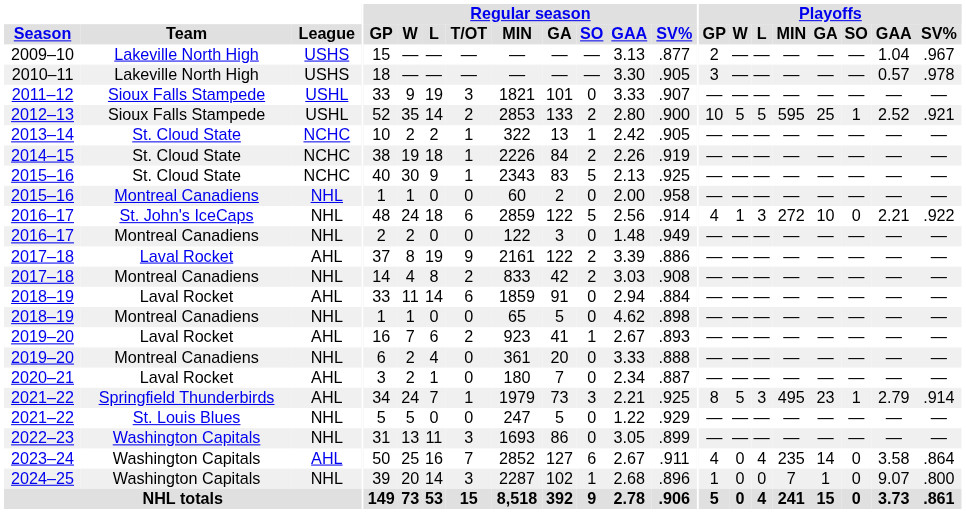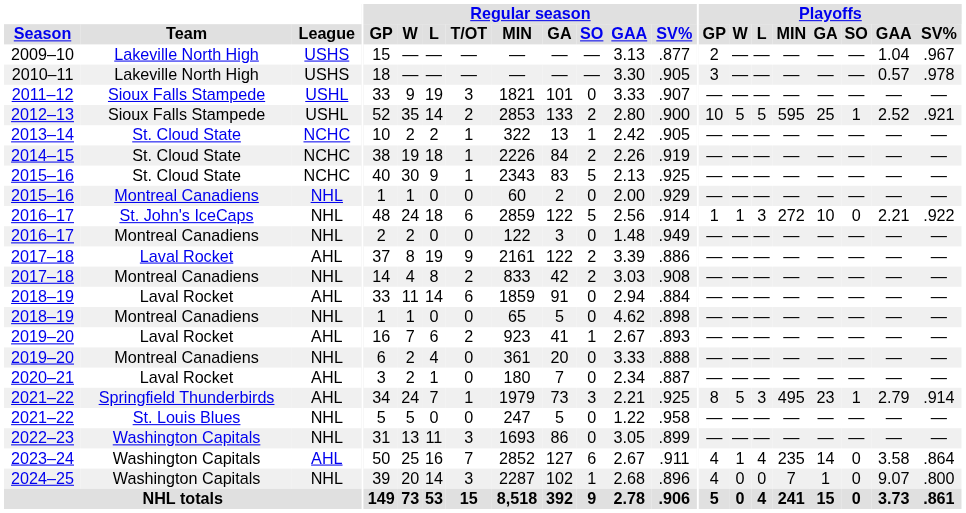 <table border="0" cellpadding="1" cellspacing="0" style="text-align:center; width:75%">
 <tr ALIGN="center" bgcolor="#e0e0e0">
 <th align="center" colspan="3" bgcolor="#ffffff"></th>
 <th align="center" rowspan="99" bgcolor="#ffffff"></th>
 <th align="center" colspan="9" bgcolor="#e0e0e0"><a href='#'>Regular season</a></th>
 <th align="center" rowspan="99" bgcolor="#ffffff"></th>
 <th align="center" colspan="8" bgcolor="#e0e0e0"><a href='#'>Playoffs</a></th>
 </tr>
 <tr ALIGN="center" bgcolor="#e0e0e0">
 <th><a href='#'>Season</a></th>
 <th>Team</th>
 <th>League</th>
 <th>GP</th>
 <th>W</th>
 <th>L</th>
 <th>T/OT</th>
 <th>MIN</th>
 <th>GA</th>
 <th><a href='#'>SO</a></th>
 <th><a href='#'>GAA</a></th>
 <th><a href='#'>SV%</a></th>
 <th>GP</th>
 <th>W</th>
 <th>L</th>
 <th>MIN</th>
 <th>GA</th>
 <th>SO</th>
 <th>GAA</th>
 <th>SV%</th>
 </tr>
 <tr ALIGN="center">
 <td>2009–10</td>
 <td><a href='#'>Lakeville North High</a></td>
 <td><a href='#'>USHS</a></td>
 <td>15</td>
 <td>—</td>
 <td>—</td>
 <td>—</td>
 <td>—</td>
 <td>—</td>
 <td>—</td>
 <td>3.13</td>
 <td>.877</td>
 <td>2</td>
 <td>—</td>
 <td>—</td>
 <td>—</td>
 <td>—</td>
 <td>—</td>
 <td>1.04</td>
 <td>.967</td>
 </tr>
 <tr ALIGN="center" bgcolor="#f0f0f0">
 <td>2010–11</td>
 <td>Lakeville North High</td>
 <td>USHS</td>
 <td>18</td>
 <td>—</td>
 <td>—</td>
 <td>—</td>
 <td>—</td>
 <td>—</td>
 <td>—</td>
 <td>3.30</td>
 <td>.905</td>
 <td>3</td>
 <td>—</td>
 <td>—</td>
 <td>—</td>
 <td>—</td>
 <td>—</td>
 <td>0.57</td>
 <td>.978</td>
 </tr>
 <tr ALIGN="center">
 <td><a href='#'>2011–12</a></td>
 <td><a href='#'>Sioux Falls Stampede</a></td>
 <td><a href='#'>USHL</a></td>
 <td>33</td>
 <td>9</td>
 <td>19</td>
 <td>3</td>
 <td>1821</td>
 <td>101</td>
 <td>0</td>
 <td>3.33</td>
 <td>.907</td>
 <td>—</td>
 <td>—</td>
 <td>—</td>
 <td>—</td>
 <td>—</td>
 <td>—</td>
 <td>—</td>
 <td>—</td>
 </tr>
 <tr ALIGN="center" bgcolor="#f0f0f0">
 <td><a href='#'>2012–13</a></td>
 <td>Sioux Falls Stampede</td>
 <td>USHL</td>
 <td>52</td>
 <td>35</td>
 <td>14</td>
 <td>2</td>
 <td>2853</td>
 <td>133</td>
 <td>2</td>
 <td>2.80</td>
 <td>.900</td>
 <td>10</td>
 <td>5</td>
 <td>5</td>
 <td>595</td>
 <td>25</td>
 <td>1</td>
 <td>2.52</td>
 <td>.921</td>
 </tr>
 <tr ALIGN="center">
 <td><a href='#'>2013–14</a></td>
 <td><a href='#'>St. Cloud State</a></td>
 <td><a href='#'>NCHC</a></td>
 <td>10</td>
 <td>2</td>
 <td>2</td>
 <td>1</td>
 <td>322</td>
 <td>13</td>
 <td>1</td>
 <td>2.42</td>
 <td>.905</td>
 <td>—</td>
 <td>—</td>
 <td>—</td>
 <td>—</td>
 <td>—</td>
 <td>—</td>
 <td>—</td>
 <td>—</td>
 </tr>
 <tr ALIGN="center" bgcolor="#f0f0f0">
 <td><a href='#'>2014–15</a></td>
 <td>St. Cloud State</td>
 <td>NCHC</td>
 <td>38</td>
 <td>19</td>
 <td>18</td>
 <td>1</td>
 <td>2226</td>
 <td>84</td>
 <td>2</td>
 <td>2.26</td>
 <td>.919</td>
 <td>—</td>
 <td>—</td>
 <td>—</td>
 <td>—</td>
 <td>—</td>
 <td>—</td>
 <td>—</td>
 <td>—</td>
 </tr>
 <tr ALIGN="center">
 <td><a href='#'>2015–16</a></td>
 <td>St. Cloud State</td>
 <td>NCHC</td>
 <td>40</td>
 <td>30</td>
 <td>9</td>
 <td>1</td>
 <td>2343</td>
 <td>83</td>
 <td>5</td>
 <td>2.13</td>
 <td>.925</td>
 <td>—</td>
 <td>—</td>
 <td>—</td>
 <td>—</td>
 <td>—</td>
 <td>—</td>
 <td>—</td>
 <td>—</td>
 </tr>
 <tr ALIGN="center" bgcolor="#f0f0f0">
 <td><a href='#'>2015–16</a></td>
 <td><a href='#'>Montreal Canadiens</a></td>
 <td><a href='#'>NHL</a></td>
 <td>1</td>
 <td>1</td>
 <td>0</td>
 <td>0</td>
 <td>60</td>
 <td>2</td>
 <td>0</td>
 <td>2.00</td>
-<td>.958</td>
+<td>.929</td>
 <td>—</td>
 <td>—</td>
 <td>—</td>
 <td>—</td>
 <td>—</td>
 <td>—</td>
 <td>—</td>
 <td>—</td>
 </tr>
 <tr ALIGN="center">
 <td><a href='#'>2016–17</a></td>
 <td><a href='#'>St. John's IceCaps</a></td>
 <td>NHL</td>
 <td>48</td>
 <td>24</td>
 <td>18</td>
 <td>6</td>
 <td>2859</td>
 <td>122</td>
 <td>5</td>
 <td>2.56</td>
 <td>.914</td>
-<td>4</td>
+<td>1</td>
 <td>1</td>
 <td>3</td>
 <td>272</td>
 <td>10</td>
 <td>0</td>
 <td>2.21</td>
 <td>.922</td>
 </tr>
 <tr ALIGN="center" bgcolor="#f0f0f0">
 <td><a href='#'>2016–17</a></td>
 <td>Montreal Canadiens</td>
 <td>NHL</td>
 <td>2</td>
 <td>2</td>
 <td>0</td>
 <td>0</td>
 <td>122</td>
 <td>3</td>
 <td>0</td>
 <td>1.48</td>
 <td>.949</td>
 <td>—</td>
 <td>—</td>
 <td>—</td>
 <td>—</td>
 <td>—</td>
 <td>—</td>
 <td>—</td>
 <td>—</td>
 </tr>
 <tr ALIGN="center">
 <td><a href='#'>2017–18</a></td>
 <td><a href='#'>Laval Rocket</a></td>
 <td>AHL</td>
 <td>37</td>
 <td>8</td>
 <td>19</td>
 <td>9</td>
 <td>2161</td>
 <td>122</td>
 <td>2</td>
 <td>3.39</td>
 <td>.886</td>
 <td>—</td>
 <td>—</td>
 <td>—</td>
 <td>—</td>
 <td>—</td>
 <td>—</td>
 <td>—</td>
 <td>—</td>
 </tr>
 <tr ALIGN="center"  bgcolor="#f0f0f0">
 <td><a href='#'>2017–18</a></td>
 <td>Montreal Canadiens</td>
 <td>NHL</td>
 <td>14</td>
 <td>4</td>
 <td>8</td>
 <td>2</td>
 <td>833</td>
 <td>42</td>
 <td>2</td>
 <td>3.03</td>
 <td>.908</td>
 <td>—</td>
 <td>—</td>
 <td>—</td>
 <td>—</td>
 <td>—</td>
 <td>—</td>
 <td>—</td>
 <td>—</td>
 </tr>
 <tr ALIGN="center">
 <td><a href='#'>2018–19</a></td>
 <td>Laval Rocket</td>
 <td>AHL</td>
 <td>33</td>
 <td>11</td>
 <td>14</td>
 <td>6</td>
 <td>1859</td>
 <td>91</td>
 <td>0</td>
 <td>2.94</td>
 <td>.884</td>
 <td>—</td>
 <td>—</td>
 <td>—</td>
 <td>—</td>
 <td>—</td>
 <td>—</td>
 <td>—</td>
 <td>—</td>
 </tr>
 <tr ALIGN="center"  bgcolor="#f0f0f0">
 <td><a href='#'>2018–19</a></td>
 <td>Montreal Canadiens</td>
 <td>NHL</td>
 <td>1</td>
 <td>1</td>
 <td>0</td>
 <td>0</td>
 <td>65</td>
 <td>5</td>
 <td>0</td>
 <td>4.62</td>
 <td>.898</td>
 <td>—</td>
 <td>—</td>
 <td>—</td>
 <td>—</td>
 <td>—</td>
 <td>—</td>
 <td>—</td>
 <td>—</td>
 </tr>
 <tr ALIGN="center">
 <td><a href='#'>2019–20</a></td>
 <td>Laval Rocket</td>
 <td>AHL</td>
 <td>16</td>
 <td>7</td>
 <td>6</td>
 <td>2</td>
 <td>923</td>
 <td>41</td>
 <td>1</td>
 <td>2.67</td>
 <td>.893</td>
 <td>—</td>
 <td>—</td>
 <td>—</td>
 <td>—</td>
 <td>—</td>
 <td>—</td>
 <td>—</td>
 <td>—</td>
 </tr>
 <tr ALIGN="center"  bgcolor="#f0f0f0">
 <td><a href='#'>2019–20</a></td>
 <td>Montreal Canadiens</td>
 <td>NHL</td>
 <td>6</td>
 <td>2</td>
 <td>4</td>
 <td>0</td>
 <td>361</td>
 <td>20</td>
 <td>0</td>
 <td>3.33</td>
 <td>.888</td>
 <td>—</td>
 <td>—</td>
 <td>—</td>
 <td>—</td>
 <td>—</td>
 <td>—</td>
 <td>—</td>
 <td>—</td>
 </tr>
 <tr ALIGN="center">
 <td><a href='#'>2020–21</a></td>
 <td>Laval Rocket</td>
 <td>AHL</td>
 <td>3</td>
 <td>2</td>
 <td>1</td>
 <td>0</td>
 <td>180</td>
 <td>7</td>
 <td>0</td>
 <td>2.34</td>
 <td>.887</td>
 <td>—</td>
 <td>—</td>
 <td>—</td>
 <td>—</td>
 <td>—</td>
 <td>—</td>
 <td>—</td>
 <td>—</td>
 </tr>
 <tr ALIGN="center"  bgcolor="#f0f0f0">
 <td><a href='#'>2021–22</a></td>
 <td><a href='#'>Springfield Thunderbirds</a></td>
 <td>AHL</td>
 <td>34</td>
 <td>24</td>
 <td>7</td>
 <td>1</td>
 <td>1979</td>
 <td>73</td>
 <td>3</td>
 <td>2.21</td>
 <td>.925</td>
 <td>8</td>
 <td>5</td>
 <td>3</td>
 <td>495</td>
 <td>23</td>
 <td>1</td>
 <td>2.79</td>
 <td>.914</td>
 </tr>
 <tr ALIGN="center">
 <td><a href='#'>2021–22</a></td>
 <td><a href='#'>St. Louis Blues</a></td>
 <td>NHL</td>
 <td>5</td>
 <td>5</td>
 <td>0</td>
 <td>0</td>
 <td>247</td>
 <td>5</td>
 <td>0</td>
 <td>1.22</td>
-<td>.929</td>
+<td>.958</td>
 <td>—</td>
 <td>—</td>
 <td>—</td>
 <td>—</td>
 <td>—</td>
 <td>—</td>
 <td>—</td>
 <td>—</td>
 </tr>
 <tr ALIGN="center"  bgcolor="#f0f0f0">
 <td><a href='#'>2022–23</a></td>
 <td><a href='#'>Washington Capitals</a></td>
 <td>NHL</td>
 <td>31</td>
 <td>13</td>
 <td>11</td>
 <td>3</td>
 <td>1693</td>
 <td>86</td>
 <td>0</td>
 <td>3.05</td>
 <td>.899</td>
 <td>—</td>
 <td>—</td>
 <td>—</td>
 <td>—</td>
 <td>—</td>
 <td>—</td>
 <td>—</td>
 <td>—</td>
 </tr>
 <tr ALIGN="center">
 <td><a href='#'>2023–24</a></td>
 <td>Washington Capitals</td>
 <td><a href='#'>AHL</a></td>
 <td>50</td>
 <td>25</td>
 <td>16</td>
 <td>7</td>
 <td>2852</td>
 <td>127</td>
 <td>6</td>
 <td>2.67</td>
 <td>.911</td>
 <td>4</td>
-<td>0</td>
+<td>1</td>
 <td>4</td>
 <td>235</td>
 <td>14</td>
 <td>0</td>
 <td>3.58</td>
 <td>.864</td>
 </tr>
 <tr ALIGN="center"  bgcolor="#f0f0f0">
 <td><a href='#'>2024–25</a></td>
 <td>Washington Capitals</td>
 <td>NHL</td>
 <td>39</td>
 <td>20</td>
 <td>14</td>
 <td>3</td>
 <td>2287</td>
 <td>102</td>
 <td>1</td>
 <td>2.68</td>
 <td>.896</td>
-<td>1</td>
+<td>4</td>
 <td>0</td>
 <td>0</td>
 <td>7</td>
 <td>1</td>
 <td>0</td>
 <td>9.07</td>
 <td>.800</td>
 </tr>
 <tr ALIGN="center" bgcolor="#e0e0e0">
 <th colspan="3" align="center">NHL totals</th>
 <th>149</th>
 <th>73</th>
 <th>53</th>
 <th>15</th>
 <th>8,518</th>
 <th>392</th>
 <th>9</th>
 <th>2.78</th>
 <th>.906</th>
 <th>5</th>
 <th>0</th>
 <th>4</th>
 <th>241</th>
 <th>15</th>
 <th>0</th>
 <th>3.73</th>
 <th>.861</th>
 </tr>
 </table>
